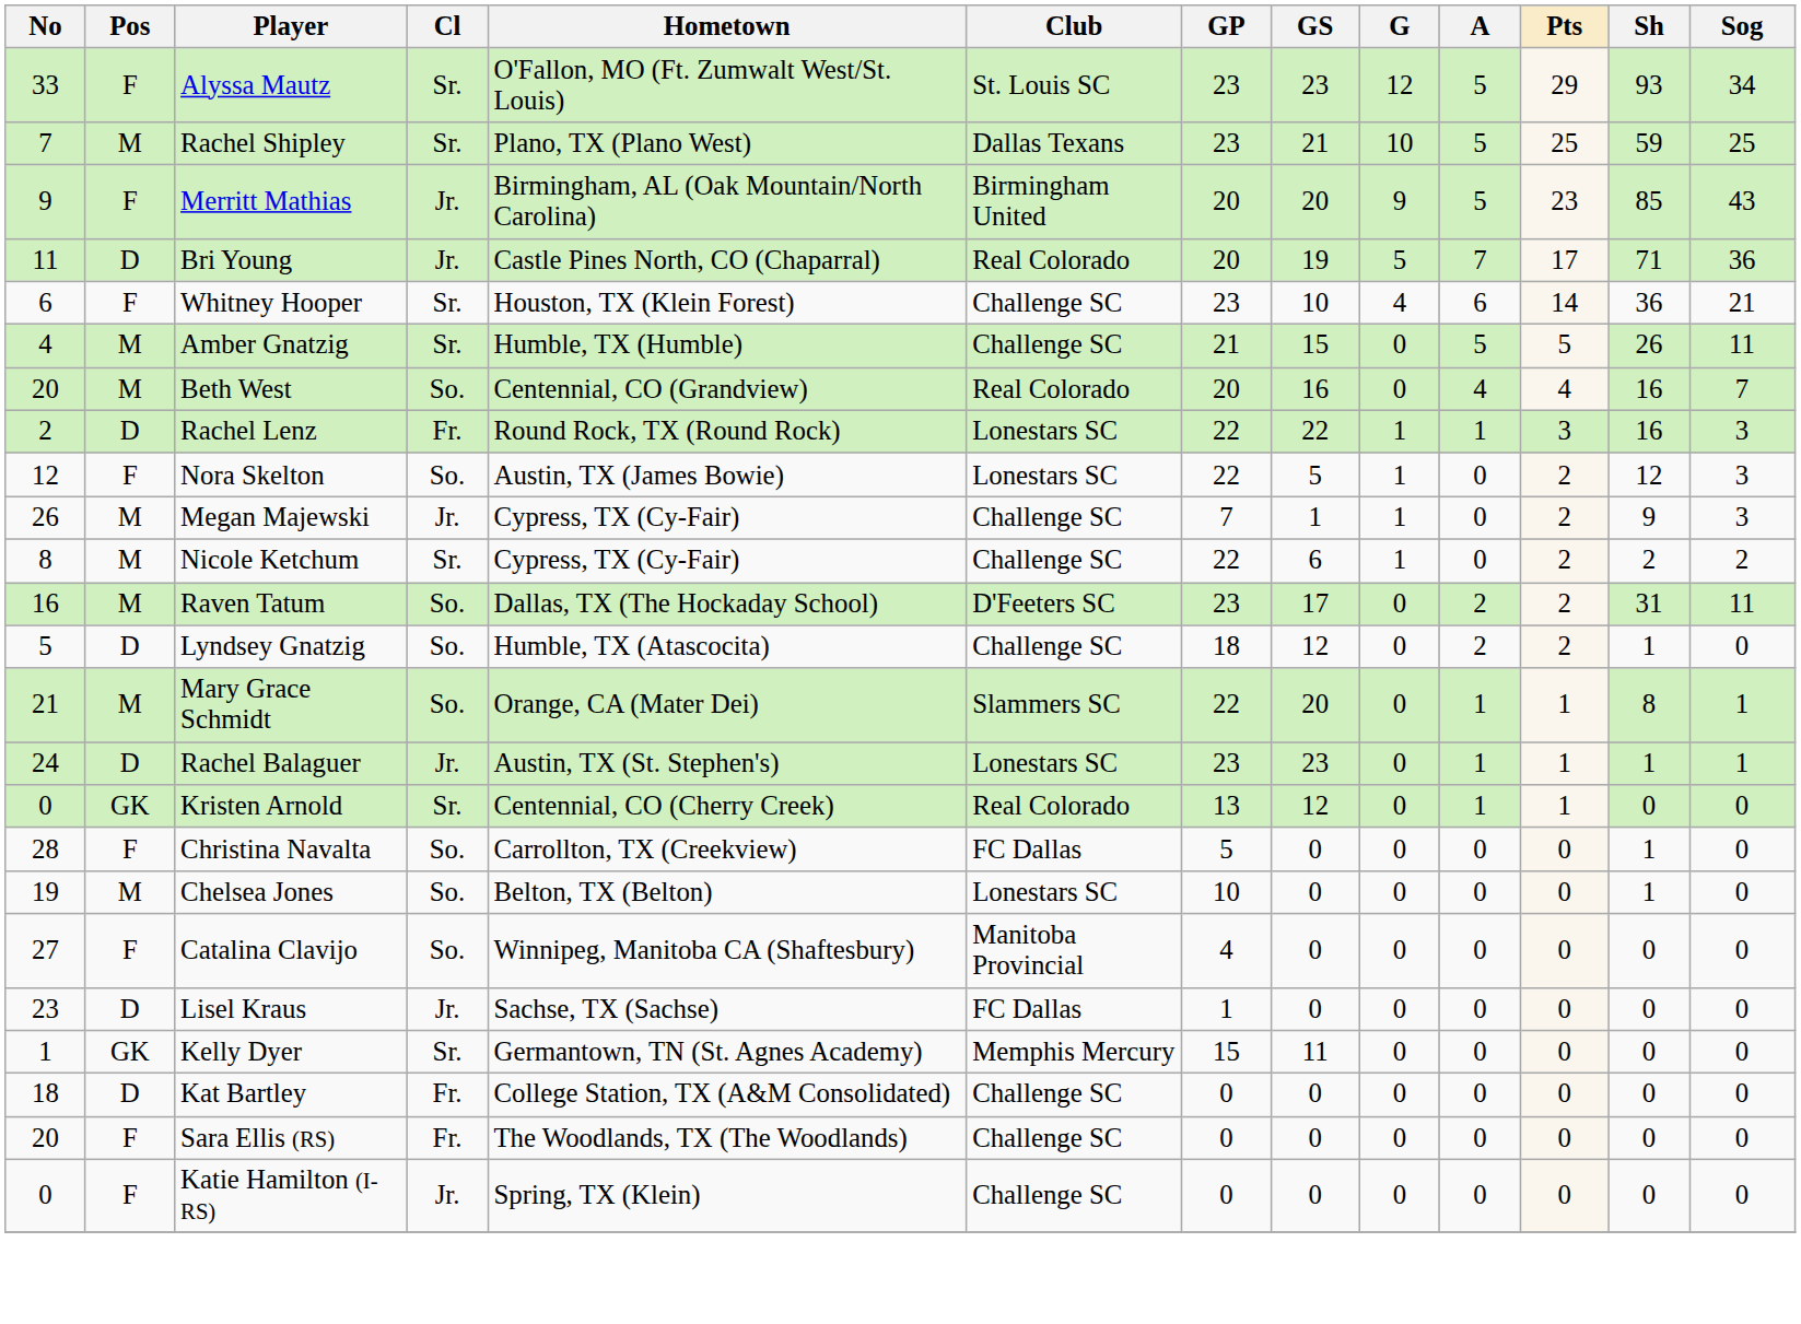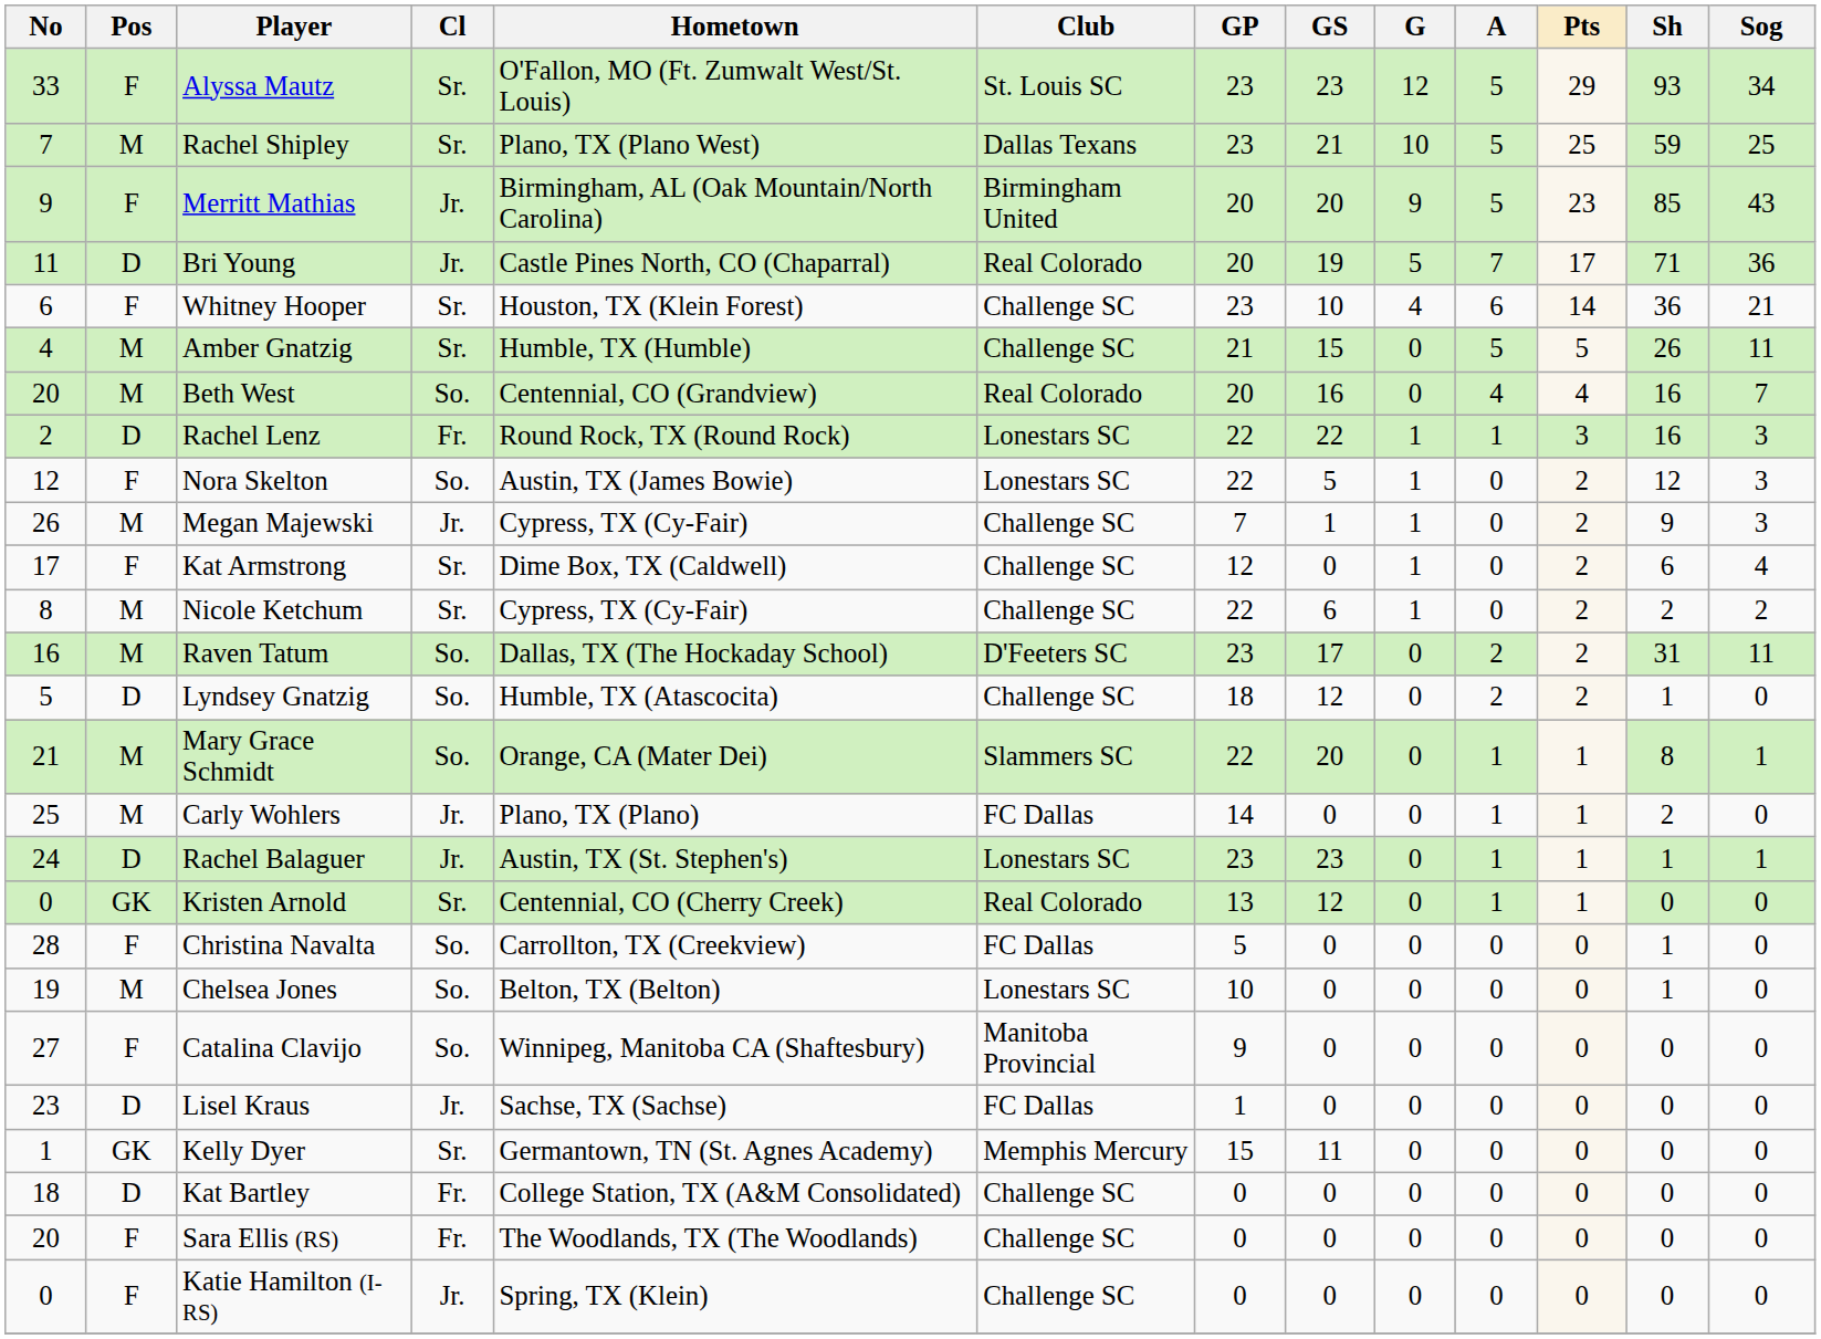 <table class="wikitable sortable">
 <tr>
 <th scope="col" width="40">No</th>
 <th scope="col" width="45">Pos</th>
 <th scope="col" width="130">Player</th>
 <th scope="col" width="40">Cl</th>
 <th scope="col" width="275">Hometown</th>
 <th scope="col" width="120">Club</th>
 <th scope="col" width="45">GP</th>
 <th scope="col" width="45">GS</th>
 <th scope="col" width="40">G</th>
 <th scope="col" width="40">A</th>
 <th scope="col" width="45" style="background:#faecc8">Pts</th>
 <th scope="col" width="40">Sh</th>
 <th scope="col" width="55">Sog</th>
 </tr>
 <tr>
 <td style="background: #D0F0C0" align="center">33</td>
 <td style="background: #D0F0C0" align="center">F</td>
 <td style="background: #D0F0C0" align="left"><a href='#'>Alyssa Mautz</a></td>
 <td style="background: #D0F0C0" align="center">Sr.</td>
 <td style="background: #D0F0C0" align="left">O'Fallon, MO (Ft. Zumwalt West/St. Louis)</td>
 <td style="background: #D0F0C0" align="left">St. Louis SC</td>
 <td style="background: #D0F0C0" align="center">23</td>
 <td style="background: #D0F0C0" align="center">23</td>
 <td style="background: #D0F0C0" align="center">12</td>
 <td style="background: #D0F0C0" align="center">5</td>
 <td align="center" style="background:#faf6ed">29</td>
 <td style="background: #D0F0C0" align="center">93</td>
 <td style="background: #D0F0C0" align="center">34</td>
 </tr>
 <tr>
 <td style="background: #D0F0C0" align="center">7</td>
 <td style="background: #D0F0C0" align="center">M</td>
 <td style="background: #D0F0C0" align="left">Rachel Shipley</td>
 <td style="background: #D0F0C0" align="center">Sr.</td>
 <td style="background: #D0F0C0" align="left">Plano, TX (Plano West)</td>
 <td style="background: #D0F0C0" align="left">Dallas Texans</td>
 <td style="background: #D0F0C0" align="center">23</td>
 <td style="background: #D0F0C0" align="center">21</td>
 <td style="background: #D0F0C0" align="center">10</td>
 <td style="background: #D0F0C0" align="center">5</td>
 <td align="center" style="background:#faf6ed">25</td>
 <td style="background: #D0F0C0" align="center">59</td>
 <td style="background: #D0F0C0" align="center">25</td>
 </tr>
 <tr>
 <td style="background: #D0F0C0" align="center">9</td>
 <td style="background: #D0F0C0" align="center">F</td>
 <td style="background: #D0F0C0" align="left"><a href='#'>Merritt Mathias</a></td>
 <td style="background: #D0F0C0" align="center">Jr.</td>
 <td style="background: #D0F0C0" align="left">Birmingham, AL (Oak Mountain/North Carolina)</td>
 <td style="background: #D0F0C0" align="left">Birmingham United</td>
 <td style="background: #D0F0C0" align="center">20</td>
 <td style="background: #D0F0C0" align="center">20</td>
 <td style="background: #D0F0C0" align="center">9</td>
 <td style="background: #D0F0C0" align="center">5</td>
 <td align="center" style="background:#faf6ed">23</td>
 <td style="background: #D0F0C0" align="center">85</td>
 <td style="background: #D0F0C0" align="center">43</td>
 </tr>
 <tr>
 <td style="background: #D0F0C0" align="center">11</td>
 <td style="background: #D0F0C0" align="center">D</td>
 <td style="background: #D0F0C0" align="left">Bri Young</td>
 <td style="background: #D0F0C0" align="center">Jr.</td>
 <td style="background: #D0F0C0" align="left">Castle Pines North, CO (Chaparral)</td>
 <td style="background: #D0F0C0" align="left">Real Colorado</td>
 <td style="background: #D0F0C0" align="center">20</td>
 <td style="background: #D0F0C0" align="center">19</td>
 <td style="background: #D0F0C0" align="center">5</td>
 <td style="background: #D0F0C0" align="center">7</td>
 <td align="center" style="background:#faf6ed">17</td>
 <td style="background: #D0F0C0" align="center">71</td>
 <td style="background: #D0F0C0" align="center">36</td>
 </tr>
 <tr>
 <td align="center">6</td>
 <td align="center">F</td>
 <td align="left">Whitney Hooper</td>
 <td align="center">Sr.</td>
 <td align="left">Houston, TX (Klein Forest)</td>
 <td align="left">Challenge SC</td>
 <td align="center">23</td>
 <td align="center">10</td>
 <td align="center">4</td>
 <td align="center">6</td>
 <td align="center" style="background:#faf6ed">14</td>
 <td align="center">36</td>
 <td align="center">21</td>
 </tr>
 <tr>
 <td style="background: #D0F0C0" align="center">4</td>
 <td style="background: #D0F0C0" align="center">M</td>
 <td style="background: #D0F0C0" align="left">Amber Gnatzig</td>
 <td style="background: #D0F0C0" align="center">Sr.</td>
 <td style="background: #D0F0C0" align="left">Humble, TX (Humble)</td>
 <td style="background: #D0F0C0" align="left">Challenge SC</td>
 <td style="background: #D0F0C0" align="center">21</td>
 <td style="background: #D0F0C0" align="center">15</td>
 <td style="background: #D0F0C0" align="center">0</td>
 <td style="background: #D0F0C0" align="center">5</td>
 <td align="center" style="background:#faf6ed">5</td>
 <td style="background: #D0F0C0" align="center">26</td>
 <td style="background: #D0F0C0" align="center">11</td>
 </tr>
 <tr>
 <td style="background: #D0F0C0" align="center">20</td>
 <td style="background: #D0F0C0" align="center">M</td>
 <td style="background: #D0F0C0" align="left">Beth West</td>
 <td style="background: #D0F0C0" align="center">So.</td>
 <td style="background: #D0F0C0" align="left">Centennial, CO (Grandview)</td>
 <td style="background: #D0F0C0" align="left">Real Colorado</td>
 <td style="background: #D0F0C0" align="center">20</td>
 <td style="background: #D0F0C0" align="center">16</td>
 <td style="background: #D0F0C0" align="center">0</td>
 <td style="background: #D0F0C0" align="center">4</td>
 <td align="center" style="background:#faf6ed">4</td>
 <td style="background: #D0F0C0" align="center">16</td>
 <td style="background: #D0F0C0" align="center">7</td>
 </tr>
 <tr>
 <td style="background: #D0F0C0" align="center">2</td>
 <td style="background: #D0F0C0" align="center">D</td>
 <td style="background: #D0F0C0" align="left">Rachel Lenz</td>
 <td style="background: #D0F0C0" align="center">Fr.</td>
 <td style="background: #D0F0C0" align="left">Round Rock, TX (Round Rock)</td>
 <td style="background: #D0F0C0" align="left">Lonestars SC</td>
 <td style="background: #D0F0C0" align="center">22</td>
 <td style="background: #D0F0C0" align="center">22</td>
 <td style="background: #D0F0C0" align="center">1</td>
 <td style="background: #D0F0C0" align="center">1</td>
 <td style="background: #D0F0C0" align="center" style="background:#faf6ed">3</td>
 <td style="background: #D0F0C0" align="center">16</td>
 <td style="background: #D0F0C0" align="center">3</td>
 </tr>
 <tr>
 <td align="center">12</td>
 <td align="center">F</td>
 <td align="left">Nora Skelton</td>
 <td align="center">So.</td>
 <td align="left">Austin, TX (James Bowie)</td>
 <td align="left">Lonestars SC</td>
 <td align="center">22</td>
 <td align="center">5</td>
 <td align="center">1</td>
 <td align="center">0</td>
 <td align="center" style="background:#faf6ed">2</td>
 <td align="center">12</td>
 <td align="center">3</td>
 </tr>
 <tr>
 <td align="center">26</td>
 <td align="center">M</td>
 <td align="left">Megan Majewski</td>
 <td align="center">Jr.</td>
 <td align="left">Cypress, TX (Cy-Fair)</td>
 <td align="left">Challenge SC</td>
 <td align="center">7</td>
 <td align="center">1</td>
 <td align="center">1</td>
 <td align="center">0</td>
 <td align="center" style="background:#faf6ed">2</td>
 <td align="center">9</td>
 <td align="center">3</td>
 </tr>
 <tr>
+<td align="center">17</td>
+<td align="center">F</td>
+<td align="left">Kat Armstrong</td>
+<td align="center">Sr.</td>
+<td align="left">Dime Box, TX (Caldwell)</td>
+<td align="left">Challenge SC</td>
+<td align="center">12</td>
+<td align="center">0</td>
+<td align="center">1</td>
+<td align="center">0</td>
+<td align="center" style="background:#faf6ed">2</td>
+<td align="center">6</td>
+<td align="center">4</td>
+</tr>
+<tr>
 <td align="center">8</td>
 <td align="center">M</td>
 <td align="left">Nicole Ketchum</td>
 <td align="center">Sr.</td>
 <td align="left">Cypress, TX (Cy-Fair)</td>
 <td align="left">Challenge SC</td>
 <td align="center">22</td>
 <td align="center">6</td>
 <td align="center">1</td>
 <td align="center">0</td>
 <td align="center" style="background:#faf6ed">2</td>
 <td align="center">2</td>
 <td align="center">2</td>
 </tr>
 <tr>
 <td style="background: #D0F0C0" align="center">16</td>
 <td style="background: #D0F0C0" align="center">M</td>
 <td style="background: #D0F0C0" align="left">Raven Tatum</td>
 <td style="background: #D0F0C0" align="center">So.</td>
 <td style="background: #D0F0C0" align="left">Dallas, TX (The Hockaday School)</td>
 <td style="background: #D0F0C0" align="left">D'Feeters SC</td>
 <td style="background: #D0F0C0" align="center">23</td>
 <td style="background: #D0F0C0" align="center">17</td>
 <td style="background: #D0F0C0" align="center">0</td>
 <td style="background: #D0F0C0" align="center">2</td>
 <td align="center" style="background:#faf6ed">2</td>
 <td style="background: #D0F0C0" align="center">31</td>
 <td style="background: #D0F0C0" align="center">11</td>
 </tr>
 <tr>
 <td align="center">5</td>
 <td align="center">D</td>
 <td align="left">Lyndsey Gnatzig</td>
 <td align="center">So.</td>
 <td align="left">Humble, TX (Atascocita)</td>
 <td align="left">Challenge SC</td>
 <td align="center">18</td>
 <td align="center">12</td>
 <td align="center">0</td>
 <td align="center">2</td>
 <td align="center" style="background:#faf6ed">2</td>
 <td align="center">1</td>
 <td align="center">0</td>
 </tr>
 <tr>
 <td style="background: #D0F0C0" align="center">21</td>
 <td style="background: #D0F0C0" align="center">M</td>
 <td style="background: #D0F0C0" align="left">Mary Grace Schmidt</td>
 <td style="background: #D0F0C0" align="center">So.</td>
 <td style="background: #D0F0C0" align="left">Orange, CA (Mater Dei)</td>
 <td style="background: #D0F0C0" align="left">Slammers SC</td>
 <td style="background: #D0F0C0" align="center">22</td>
 <td style="background: #D0F0C0" align="center">20</td>
 <td style="background: #D0F0C0" align="center">0</td>
 <td style="background: #D0F0C0" align="center">1</td>
 <td align="center" style="background:#faf6ed">1</td>
 <td style="background: #D0F0C0" align="center">8</td>
 <td style="background: #D0F0C0" align="center">1</td>
+</tr>
+<tr>
+<td align="center">25</td>
+<td align="center">M</td>
+<td align="left">Carly Wohlers</td>
+<td align="center">Jr.</td>
+<td align="left">Plano, TX (Plano)</td>
+<td align="left">FC Dallas</td>
+<td align="center">14</td>
+<td align="center">0</td>
+<td align="center">0</td>
+<td align="center">1</td>
+<td align="center" style="background:#faf6ed">1</td>
+<td align="center">2</td>
+<td align="center">0</td>
 </tr>
 <tr>
 <td style="background: #D0F0C0" align="center">24</td>
 <td style="background: #D0F0C0" align="center">D</td>
 <td style="background: #D0F0C0" align="left">Rachel Balaguer</td>
 <td style="background: #D0F0C0" align="center">Jr.</td>
 <td style="background: #D0F0C0" align="left">Austin, TX (St. Stephen's)</td>
 <td style="background: #D0F0C0" align="left">Lonestars SC</td>
 <td style="background: #D0F0C0" align="center">23</td>
 <td style="background: #D0F0C0" align="center">23</td>
 <td style="background: #D0F0C0" align="center">0</td>
 <td style="background: #D0F0C0" align="center">1</td>
 <td align="center" style="background:#faf6ed">1</td>
 <td style="background: #D0F0C0" align="center">1</td>
 <td style="background: #D0F0C0" align="center">1</td>
 </tr>
 <tr>
 <td style="background: #D0F0C0" align="center">0</td>
 <td style="background: #D0F0C0" align="center">GK</td>
 <td style="background: #D0F0C0" align="left">Kristen Arnold</td>
 <td style="background: #D0F0C0" align="center">Sr.</td>
 <td style="background: #D0F0C0" align="left">Centennial, CO (Cherry Creek)</td>
 <td style="background: #D0F0C0" align="left">Real Colorado</td>
 <td style="background: #D0F0C0" align="center">13</td>
 <td style="background: #D0F0C0" align="center">12</td>
 <td style="background: #D0F0C0" align="center">0</td>
 <td style="background: #D0F0C0" align="center">1</td>
 <td align="center" style="background:#faf6ed">1</td>
 <td style="background: #D0F0C0" align="center">0</td>
 <td style="background: #D0F0C0" align="center">0</td>
 </tr>
 <tr>
 <td align="center">28</td>
 <td align="center">F</td>
 <td align="left">Christina Navalta</td>
 <td align="center">So.</td>
 <td align="left">Carrollton, TX (Creekview)</td>
 <td align="left">FC Dallas</td>
 <td align="center">5</td>
 <td align="center">0</td>
 <td align="center">0</td>
 <td align="center">0</td>
 <td align="center" style="background:#faf6ed">0</td>
 <td align="center">1</td>
 <td align="center">0</td>
 </tr>
 <tr>
 <td align="center">19</td>
 <td align="center">M</td>
 <td align="left">Chelsea Jones</td>
 <td align="center">So.</td>
 <td align="left">Belton, TX (Belton)</td>
 <td align="left">Lonestars SC</td>
 <td align="center">10</td>
 <td align="center">0</td>
 <td align="center">0</td>
 <td align="center">0</td>
 <td align="center" style="background:#faf6ed">0</td>
 <td align="center">1</td>
 <td align="center">0</td>
 </tr>
 <tr>
 <td align="center">27</td>
 <td align="center">F</td>
 <td align="left">Catalina Clavijo</td>
 <td align="center">So.</td>
 <td align="left">Winnipeg, Manitoba CA (Shaftesbury)</td>
 <td align="left">Manitoba Provincial</td>
-<td align="center">4</td>
+<td align="center">9</td>
 <td align="center">0</td>
 <td align="center">0</td>
 <td align="center">0</td>
 <td align="center" style="background:#faf6ed">0</td>
 <td align="center">0</td>
 <td align="center">0</td>
 </tr>
 <tr>
 <td align="center">23</td>
 <td align="center">D</td>
 <td align="left">Lisel Kraus</td>
 <td align="center">Jr.</td>
 <td align="left">Sachse, TX (Sachse)</td>
 <td align="left">FC Dallas</td>
 <td align="center">1</td>
 <td align="center">0</td>
 <td align="center">0</td>
 <td align="center">0</td>
 <td align="center" style="background:#faf6ed">0</td>
 <td align="center">0</td>
 <td align="center">0</td>
 </tr>
 <tr>
 <td align="center">1</td>
 <td align="center">GK</td>
 <td align="left">Kelly Dyer</td>
 <td align="center">Sr.</td>
 <td align="left">Germantown, TN (St. Agnes Academy)</td>
 <td align="left">Memphis Mercury</td>
 <td align="center">15</td>
 <td align="center">11</td>
 <td align="center">0</td>
 <td align="center">0</td>
 <td align="center" style="background:#faf6ed">0</td>
 <td align="center">0</td>
 <td align="center">0</td>
 </tr>
 <tr>
 <td align="center">18</td>
 <td align="center">D</td>
 <td align="left">Kat Bartley</td>
 <td align="center">Fr.</td>
 <td align="left">College Station, TX (A&M Consolidated)</td>
 <td align="left">Challenge SC</td>
 <td align="center">0</td>
 <td align="center">0</td>
 <td align="center">0</td>
 <td align="center">0</td>
 <td align="center" style="background:#faf6ed">0</td>
 <td align="center">0</td>
 <td align="center">0</td>
 </tr>
 <tr>
 <td align="center">20</td>
 <td align="center">F</td>
 <td align="left">Sara Ellis <small>(RS)</small></td>
 <td align="center">Fr.</td>
 <td align="left">The Woodlands, TX (The Woodlands)</td>
 <td align="left">Challenge SC</td>
 <td align="center">0</td>
 <td align="center">0</td>
 <td align="center">0</td>
 <td align="center">0</td>
 <td align="center" style="background:#faf6ed">0</td>
 <td align="center">0</td>
 <td align="center">0</td>
 </tr>
 <tr>
 <td align="center">0</td>
 <td align="center">F</td>
 <td align="left">Katie Hamilton <small>(I-RS)</small></td>
 <td align="center">Jr.</td>
 <td align="left">Spring, TX (Klein)</td>
 <td align="left">Challenge SC</td>
 <td align="center">0</td>
 <td align="center">0</td>
 <td align="center">0</td>
 <td align="center">0</td>
 <td align="center" style="background:#faf6ed">0</td>
 <td align="center">0</td>
 <td align="center">0</td>
 </tr>
 <tr>
 </tr>
 </table>
